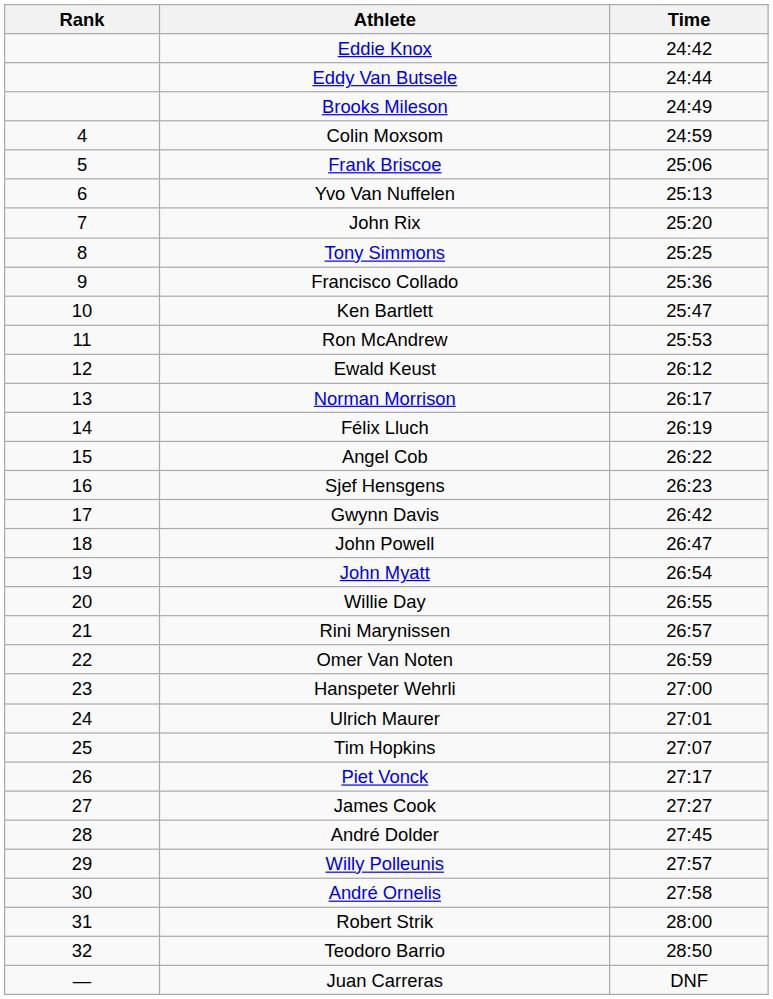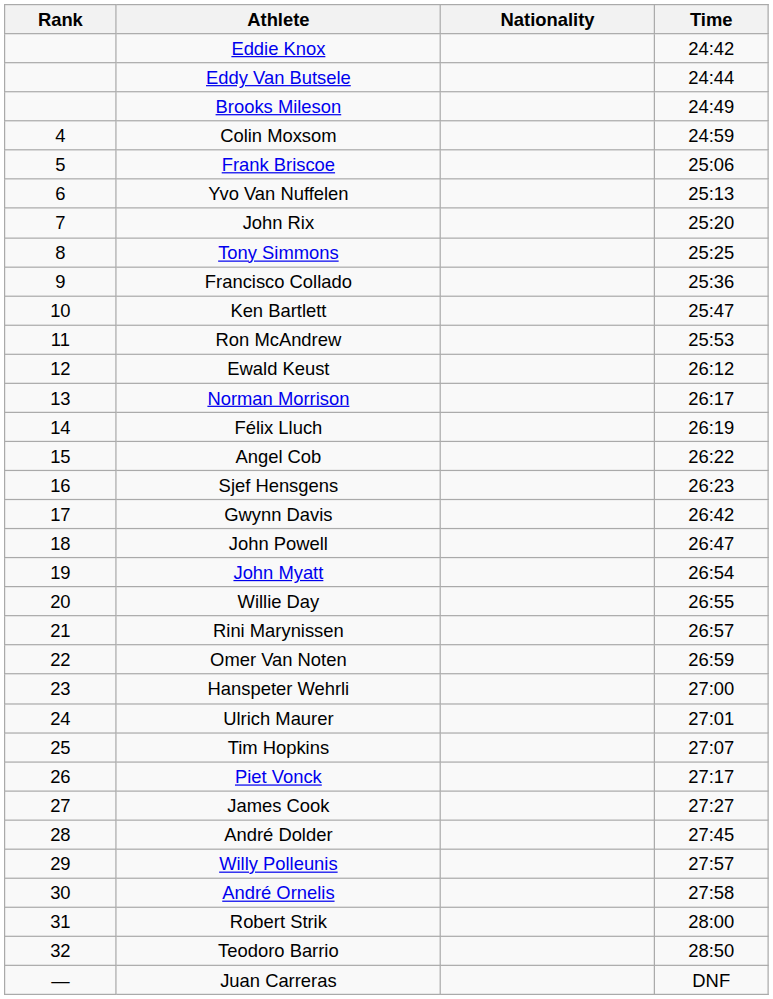 <table class="wikitable sortable" style=" text-align:center; font-size:95%;" width="50%">
 <tr>
 <th>Rank</th>
 <th>Athlete</th>
+<th>Nationality</th>
 <th>Time</th>
 </tr>
 <tr>
 <td align=center></td>
 <td><a href='#'>Eddie Knox</a></td>
+<td></td>
 <td>24:42</td>
 </tr>
 <tr>
 <td align=center></td>
 <td><a href='#'>Eddy Van Butsele</a></td>
+<td></td>
 <td>24:44</td>
 </tr>
 <tr>
 <td align=center></td>
 <td><a href='#'>Brooks Mileson</a></td>
+<td></td>
 <td>24:49</td>
 </tr>
 <tr>
 <td align=center>4</td>
 <td>Colin Moxsom</td>
+<td></td>
 <td>24:59</td>
 </tr>
 <tr>
 <td align=center>5</td>
 <td><a href='#'>Frank Briscoe</a></td>
+<td></td>
 <td>25:06</td>
 </tr>
 <tr>
 <td align=center>6</td>
 <td>Yvo Van Nuffelen</td>
+<td></td>
 <td>25:13</td>
 </tr>
 <tr>
 <td align=center>7</td>
 <td>John Rix</td>
+<td></td>
 <td>25:20</td>
 </tr>
 <tr>
 <td align=center>8</td>
 <td><a href='#'>Tony Simmons</a></td>
+<td></td>
 <td>25:25</td>
 </tr>
 <tr>
 <td align=center>9</td>
 <td>Francisco Collado</td>
+<td></td>
 <td>25:36</td>
 </tr>
 <tr>
 <td align=center>10</td>
 <td>Ken Bartlett</td>
+<td></td>
 <td>25:47</td>
 </tr>
 <tr>
 <td align=center>11</td>
 <td>Ron McAndrew</td>
+<td></td>
 <td>25:53</td>
 </tr>
 <tr>
 <td align=center>12</td>
 <td>Ewald Keust</td>
+<td></td>
 <td>26:12</td>
 </tr>
 <tr>
 <td align=center>13</td>
 <td><a href='#'>Norman Morrison</a></td>
+<td></td>
 <td>26:17</td>
 </tr>
 <tr>
 <td align=center>14</td>
 <td>Félix Lluch</td>
+<td></td>
 <td>26:19</td>
 </tr>
 <tr>
 <td align=center>15</td>
 <td>Angel Cob</td>
+<td></td>
 <td>26:22</td>
 </tr>
 <tr>
 <td align=center>16</td>
 <td>Sjef Hensgens</td>
+<td></td>
 <td>26:23</td>
 </tr>
 <tr>
 <td align=center>17</td>
 <td>Gwynn Davis</td>
+<td></td>
 <td>26:42</td>
 </tr>
 <tr>
 <td align=center>18</td>
 <td>John Powell</td>
+<td></td>
 <td>26:47</td>
 </tr>
 <tr>
 <td align=center>19</td>
 <td><a href='#'>John Myatt</a></td>
+<td></td>
 <td>26:54</td>
 </tr>
 <tr>
 <td align=center>20</td>
 <td>Willie Day</td>
+<td></td>
 <td>26:55</td>
 </tr>
 <tr>
 <td align=center>21</td>
 <td>Rini Marynissen</td>
+<td></td>
 <td>26:57</td>
 </tr>
 <tr>
 <td align=center>22</td>
 <td>Omer Van Noten</td>
+<td></td>
 <td>26:59</td>
 </tr>
 <tr>
 <td align=center>23</td>
 <td>Hanspeter Wehrli</td>
+<td></td>
 <td>27:00</td>
 </tr>
 <tr>
 <td align=center>24</td>
 <td>Ulrich Maurer</td>
+<td></td>
 <td>27:01</td>
 </tr>
 <tr>
 <td align=center>25</td>
 <td>Tim Hopkins</td>
+<td></td>
 <td>27:07</td>
 </tr>
 <tr>
 <td align=center>26</td>
 <td><a href='#'>Piet Vonck</a></td>
+<td></td>
 <td>27:17</td>
 </tr>
 <tr>
 <td align=center>27</td>
 <td>James Cook</td>
+<td></td>
 <td>27:27</td>
 </tr>
 <tr>
 <td align=center>28</td>
 <td>André Dolder</td>
+<td></td>
 <td>27:45</td>
 </tr>
 <tr>
 <td align=center>29</td>
 <td><a href='#'>Willy Polleunis</a></td>
+<td></td>
 <td>27:57</td>
 </tr>
 <tr>
 <td align=center>30</td>
 <td><a href='#'>André Ornelis</a></td>
+<td></td>
 <td>27:58</td>
 </tr>
 <tr>
 <td align=center>31</td>
 <td>Robert Strik</td>
+<td></td>
 <td>28:00</td>
 </tr>
 <tr>
 <td align=center>32</td>
 <td>Teodoro Barrio</td>
+<td></td>
 <td>28:50</td>
 </tr>
 <tr>
 <td align=center>—</td>
 <td>Juan Carreras</td>
+<td></td>
 <td>DNF</td>
 </tr>
 </table>
